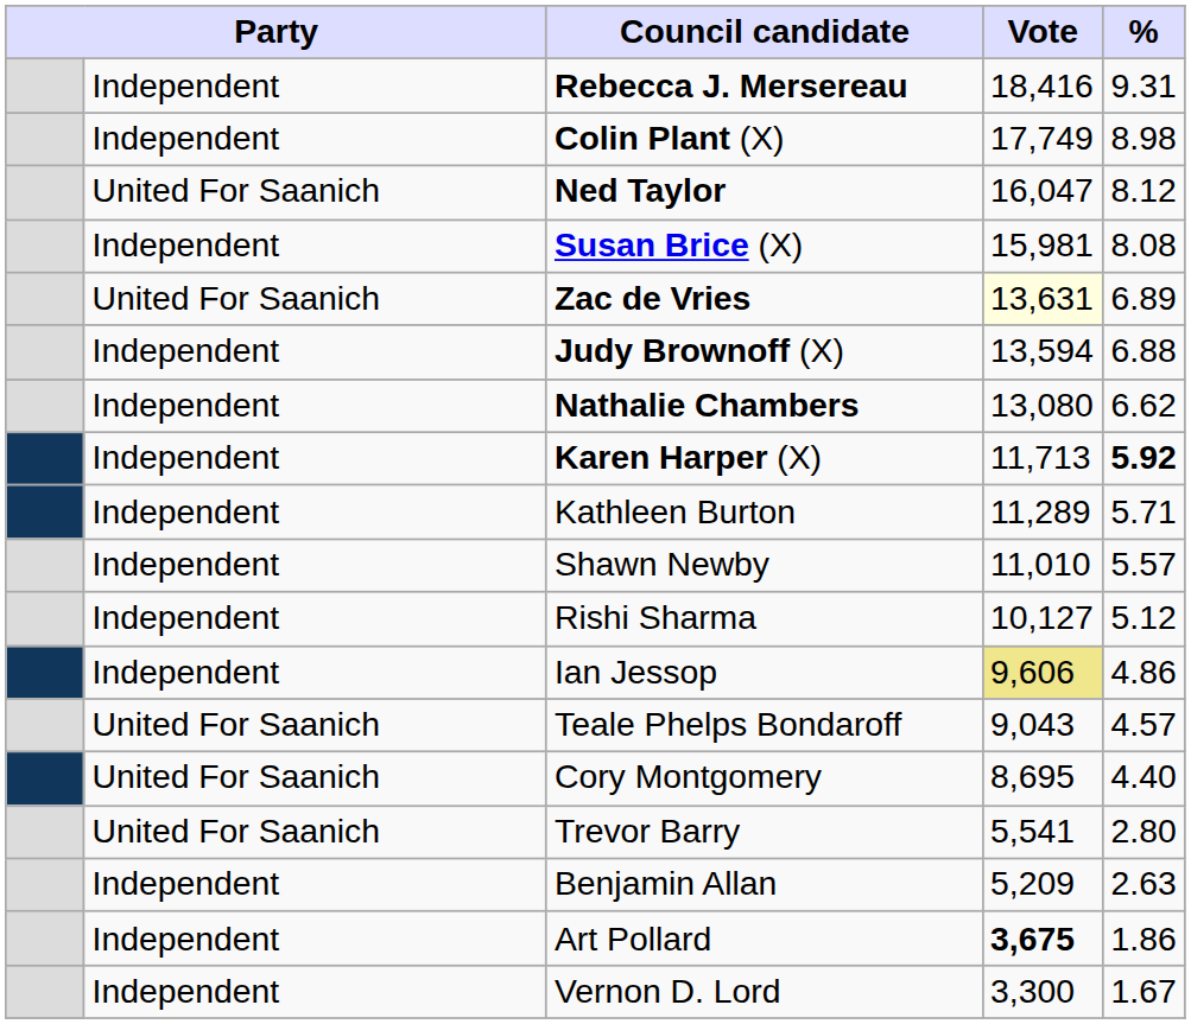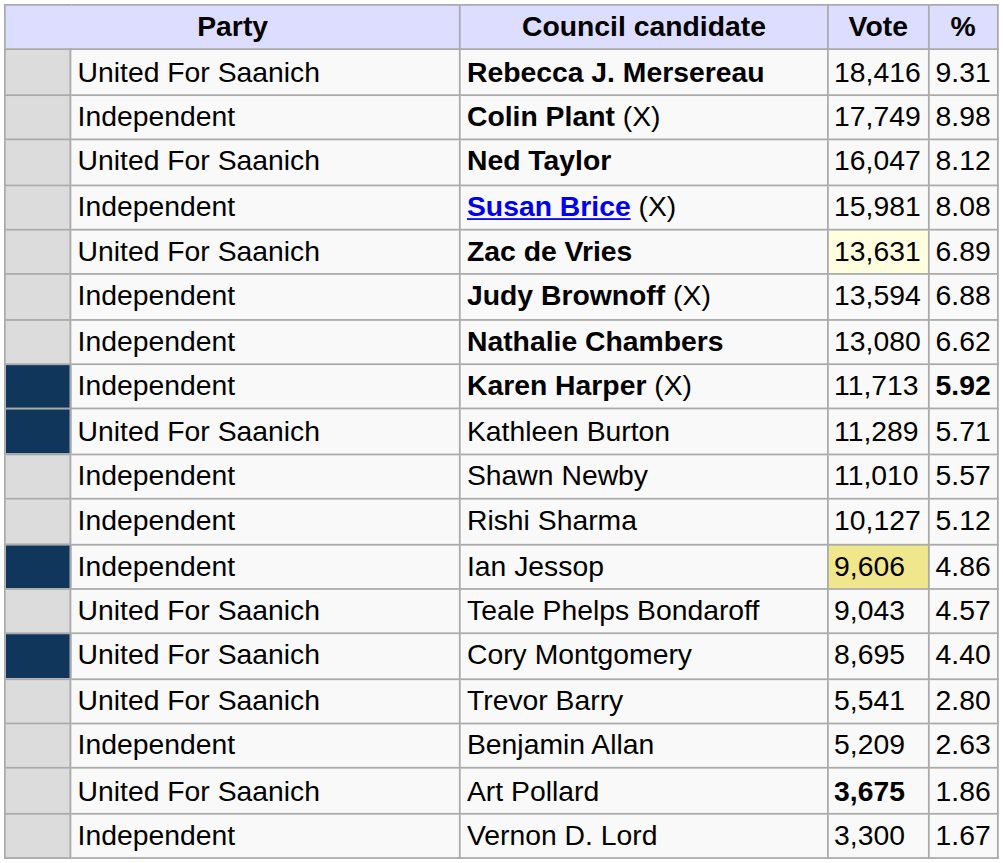 <table class="wikitable">
 <tr>
 <th style="background:#ddf;" width="250px" colspan="2">Party</th>
 <th style="background:#ddf;" width="200px">Council candidate</th>
 <th style="background:#ddf;" width="50px">Vote</th>
 <th style="background:#ddf;" width="30px">%</th>
 </tr>
 <tr>
 <td style="background:gainsboro" width="30px"> </td>
-<td>Independent</td>
+<td>United For Saanich</td>
 <td><strong>Rebecca J. Mersereau</strong></td>
 <td>18,416</td>
 <td>9.31</td>
 </tr>
 <tr>
 <td style="background:gainsboro" width="30px"> </td>
 <td>Independent</td>
 <td><strong>Colin Plant</strong> (X)</td>
 <td>17,749</td>
 <td>8.98</td>
 </tr>
 <tr>
 <td style="background:gainsboro" width="30px"> </td>
 <td>United For Saanich</td>
 <td><strong>Ned Taylor</strong></td>
 <td>16,047</td>
 <td>8.12</td>
 </tr>
 <tr>
 <td style="background:gainsboro" width="30px"> </td>
 <td>Independent</td>
 <td><strong><a href='#'>Susan Brice</a></strong> (X)</td>
 <td>15,981</td>
 <td>8.08</td>
 </tr>
 <tr>
 <td style="background:gainsboro" width="30px"> </td>
 <td>United For Saanich</td>
 <td><strong>Zac de Vries</strong></td>
 <td style="background: lightyellow;">13,631</td>
 <td>6.89</td>
 </tr>
 <tr>
 <td style="background:gainsboro" width="30px"> </td>
 <td>Independent</td>
 <td><strong>Judy Brownoff</strong> (X)</td>
 <td>13,594</td>
 <td>6.88</td>
 </tr>
 <tr>
 <td style="background:gainsboro" width="30px"> </td>
 <td>Independent</td>
 <td><strong>Nathalie Chambers</strong></td>
 <td>13,080</td>
 <td>6.62</td>
 </tr>
 <tr>
 <td style="background:#10365C;" width="30px"> </td>
 <td>Independent</td>
 <td><strong>Karen Harper</strong> (X)</td>
 <td>11,713</td>
 <td><strong>5.92</strong></td>
 </tr>
 <tr>
 <td style="background:#10365C;" width="30px"> </td>
-<td>Independent</td>
+<td>United For Saanich</td>
 <td>Kathleen Burton</td>
 <td>11,289</td>
 <td>5.71</td>
 </tr>
 <tr>
 <td style="background:gainsboro" width="30px"> </td>
 <td>Independent</td>
 <td>Shawn Newby</td>
 <td>11,010</td>
 <td>5.57</td>
 </tr>
 <tr>
 <td style="background:gainsboro" width="30px"> </td>
 <td>Independent</td>
 <td>Rishi Sharma</td>
 <td>10,127</td>
 <td>5.12</td>
 </tr>
 <tr>
 <td style="background:#10365C;" width="30px"> </td>
 <td>Independent</td>
 <td>Ian Jessop</td>
 <td style="background: khaki;">9,606</td>
 <td>4.86</td>
 </tr>
 <tr>
 <td style="background:gainsboro" width="30px"> </td>
 <td>United For Saanich</td>
 <td>Teale Phelps Bondaroff</td>
 <td>9,043</td>
 <td>4.57</td>
 </tr>
 <tr>
 <td style="background:#10365C;" width="30px"> </td>
 <td>United For Saanich</td>
 <td>Cory Montgomery</td>
 <td>8,695</td>
 <td>4.40</td>
 </tr>
 <tr>
 <td style="background:gainsboro" width="30px"> </td>
 <td>United For Saanich</td>
 <td>Trevor Barry</td>
 <td>5,541</td>
 <td>2.80</td>
 </tr>
 <tr>
 <td style="background:gainsboro" width="30px"> </td>
 <td>Independent</td>
 <td>Benjamin Allan</td>
 <td>5,209</td>
 <td>2.63</td>
 </tr>
 <tr>
 <td style="background:gainsboro" width="30px"> </td>
-<td>Independent</td>
+<td>United For Saanich</td>
 <td>Art Pollard</td>
 <td><strong>3,675</strong></td>
 <td>1.86</td>
 </tr>
 <tr>
 <td style="background:gainsboro" width="30px"> </td>
 <td>Independent</td>
 <td>Vernon D. Lord</td>
 <td>3,300</td>
 <td>1.67</td>
 </tr>
 </table>
